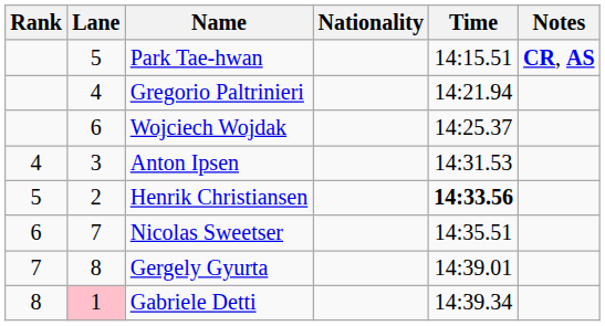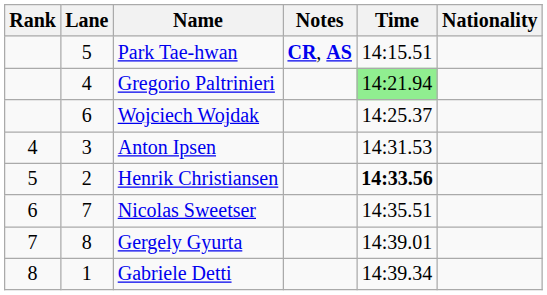 <table class="wikitable sortable" style="text-align:center">
 <tr>
 <th>Rank</th>
 <th>Lane</th>
 <th>Name</th>
+<th>Notes</th>
+<th>Time</th>
 <th>Nationality</th>
-<th>Time</th>
-<th>Notes</th>
 </tr>
 <tr>
 <td></td>
 <td>5</td>
 <td align=left><a href='#'>Park Tae-hwan</a></td>
+<td><strong><a href='#'>CR</a></strong>, <strong><a href='#'>AS</a></strong></td>
+<td>14:15.51</td>
 <td align=left></td>
-<td>14:15.51</td>
-<td><strong><a href='#'>CR</a></strong>, <strong><a href='#'>AS</a></strong></td>
 </tr>
 <tr>
 <td></td>
 <td>4</td>
 <td align=left><a href='#'>Gregorio Paltrinieri</a></td>
+<td></td>
+<td style="background: lightgreen;">14:21.94</td>
 <td align=left></td>
-<td>14:21.94</td>
-<td></td>
 </tr>
 <tr>
 <td></td>
 <td>6</td>
 <td align=left><a href='#'>Wojciech Wojdak</a></td>
+<td></td>
+<td>14:25.37</td>
 <td align=left></td>
-<td>14:25.37</td>
-<td></td>
 </tr>
 <tr>
 <td>4</td>
 <td>3</td>
 <td align=left><a href='#'>Anton Ipsen</a></td>
+<td></td>
+<td>14:31.53</td>
 <td align=left></td>
-<td>14:31.53</td>
-<td></td>
 </tr>
 <tr>
 <td>5</td>
 <td>2</td>
 <td align=left><a href='#'>Henrik Christiansen</a></td>
+<td></td>
+<td><strong>14:33.56</strong></td>
 <td align=left></td>
-<td><strong>14:33.56</strong></td>
-<td></td>
 </tr>
 <tr>
 <td>6</td>
 <td>7</td>
 <td align=left><a href='#'>Nicolas Sweetser</a></td>
+<td></td>
+<td>14:35.51</td>
 <td align=left></td>
-<td>14:35.51</td>
-<td></td>
 </tr>
 <tr>
 <td>7</td>
 <td>8</td>
 <td align=left><a href='#'>Gergely Gyurta</a></td>
+<td></td>
+<td>14:39.01</td>
 <td align=left></td>
-<td>14:39.01</td>
-<td></td>
 </tr>
 <tr>
 <td>8</td>
-<td style="background: pink;">1</td>
+<td>1</td>
 <td align=left><a href='#'>Gabriele Detti</a></td>
+<td></td>
+<td>14:39.34</td>
 <td align=left></td>
-<td>14:39.34</td>
-<td></td>
 </tr>
 </table>
